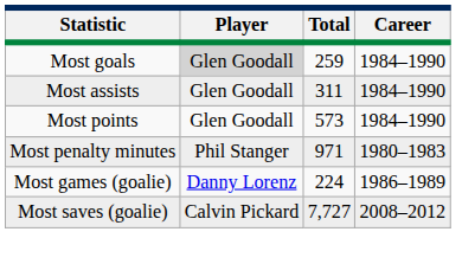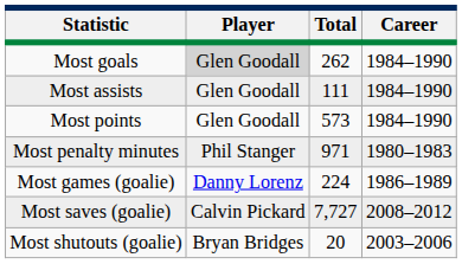 <table class="wikitable" style= "text-align: center">
 <tr style="border-top:#00285D 5px solid; border-bottom:#00843D 5px solid;">
 <th>Statistic</th>
 <th>Player</th>
 <th>Total</th>
 <th>Career</th>
 </tr>
 <tr>
 <td>Most goals</td>
 <td style="background: lightgrey;">Glen Goodall</td>
-<td>259</td>
+<td>262</td>
 <td>1984–1990</td>
 </tr>
 <tr align="center" bgcolor="#eeeeee">
 <td>Most assists</td>
 <td>Glen Goodall</td>
-<td>311</td>
+<td>111</td>
 <td>1984–1990</td>
 </tr>
 <tr>
 <td>Most points</td>
 <td>Glen Goodall</td>
 <td>573</td>
 <td>1984–1990</td>
 </tr>
 <tr align="center" bgcolor="#eeeeee">
 <td>Most penalty minutes</td>
 <td>Phil Stanger</td>
 <td>971</td>
 <td>1980–1983</td>
 </tr>
 <tr>
 <td>Most games (goalie)</td>
 <td><a href='#'>Danny Lorenz</a></td>
 <td>224</td>
 <td>1986–1989</td>
 </tr>
 <tr align="center" bgcolor="#eeeeee">
 <td>Most saves (goalie)</td>
 <td>Calvin Pickard</td>
 <td>7,727</td>
 <td>2008–2012</td>
 </tr>
+<tr>
+<td>Most shutouts (goalie)</td>
+<td>Bryan Bridges</td>
+<td>20</td>
+<td>2003–2006</td>
+</tr>
 </table>
